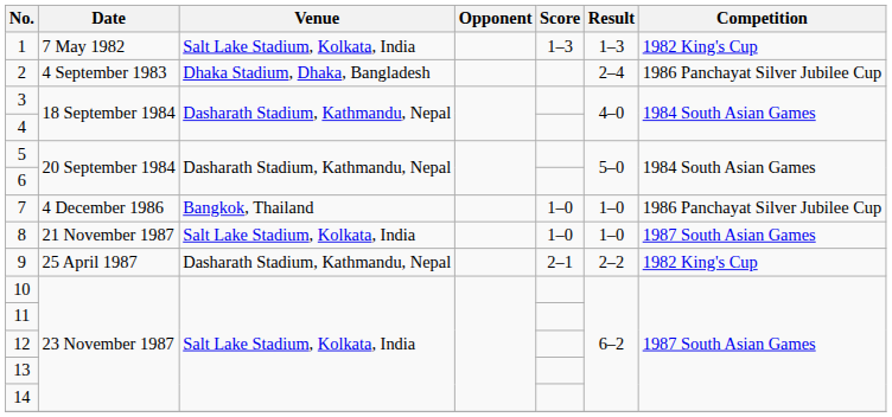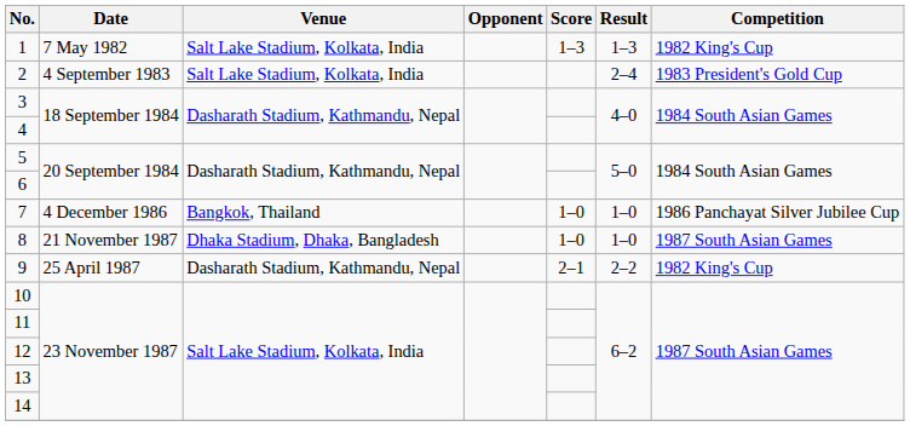 <table class="wikitable plainrowheaders sortable">
 <tr>
 <th scope="col">No.</th>
 <th scope="col">Date</th>
 <th scope="col">Venue</th>
 <th scope="col">Opponent</th>
 <th scope="col">Score</th>
 <th scope="col">Result</th>
 <th scope="col">Competition</th>
 </tr>
 <tr>
 <td align="center">1</td>
 <td>7 May 1982</td>
 <td><a href='#'>Salt Lake Stadium</a>, <a href='#'>Kolkata</a>, India</td>
 <td></td>
 <td align="center">1–3</td>
 <td align="center">1–3</td>
 <td><a href='#'>1982 King's Cup</a></td>
 </tr>
 <tr>
 <td align="center">2</td>
 <td>4 September 1983</td>
-<td><a href='#'>Dhaka Stadium</a>, <a href='#'>Dhaka</a>, Bangladesh</td>
+<td><a href='#'>Salt Lake Stadium</a>, <a href='#'>Kolkata</a>, India</td>
 <td></td>
 <td align="center"></td>
 <td align="center">2–4</td>
-<td>1986 Panchayat Silver Jubilee Cup</td>
+<td><a href='#'>1983 President's Gold Cup</a></td>
 </tr>
 <tr>
 <td align="center">3</td>
 <td rowspan="2">18 September 1984</td>
 <td rowspan="2"><a href='#'>Dasharath Stadium</a>, <a href='#'>Kathmandu</a>, Nepal</td>
 <td rowspan="2"></td>
 <td align="center"></td>
 <td rowspan="2" align="center">4–0</td>
 <td rowspan="2"><a href='#'>1984 South Asian Games</a></td>
 </tr>
 <tr>
 <td align="center">4</td>
 <td align="center"></td>
 </tr>
 <tr>
 <td align="center">5</td>
 <td rowspan="2">20 September 1984</td>
 <td rowspan="2">Dasharath Stadium, Kathmandu, Nepal</td>
 <td rowspan="2"></td>
 <td align="center"></td>
 <td rowspan="2" align="center">5–0</td>
 <td rowspan="2">1984 South Asian Games</td>
 </tr>
 <tr>
 <td align="center">6</td>
 <td align="center"></td>
 </tr>
 <tr>
 <td align="center">7</td>
 <td>4 December 1986</td>
 <td><a href='#'>Bangkok</a>, Thailand</td>
 <td></td>
 <td align="center">1–0</td>
 <td align="center">1–0</td>
 <td>1986 Panchayat Silver Jubilee Cup</td>
 </tr>
 <tr>
 <td align="center">8</td>
 <td>21 November 1987</td>
-<td><a href='#'>Salt Lake Stadium</a>, <a href='#'>Kolkata</a>, India</td>
+<td><a href='#'>Dhaka Stadium</a>, <a href='#'>Dhaka</a>, Bangladesh</td>
 <td></td>
 <td align="center">1–0</td>
 <td align="center">1–0</td>
 <td><a href='#'>1987 South Asian Games</a></td>
 </tr>
 <tr>
 <td align="center">9</td>
 <td>25 April 1987</td>
 <td>Dasharath Stadium, Kathmandu, Nepal</td>
 <td></td>
 <td align="center">2–1</td>
 <td align="center">2–2</td>
 <td><a href='#'>1982 King's Cup</a></td>
 </tr>
 <tr>
 <td align="center">10</td>
 <td rowspan="5">23 November 1987</td>
 <td rowspan="5"><a href='#'>Salt Lake Stadium</a>, <a href='#'>Kolkata</a>, India</td>
 <td rowspan="5"></td>
 <td align="center"></td>
 <td rowspan="5" align="center">6–2</td>
 <td rowspan="5"><a href='#'>1987 South Asian Games</a></td>
 </tr>
 <tr>
 <td align="center">11</td>
 <td align="center"></td>
 </tr>
 <tr>
 <td align="center">12</td>
 <td align="center"></td>
 </tr>
 <tr>
 <td align="center">13</td>
 <td align="center"></td>
 </tr>
 <tr>
 <td align="center">14</td>
 <td align="center"></td>
 </tr>
 <tr>
 </tr>
 </table>
